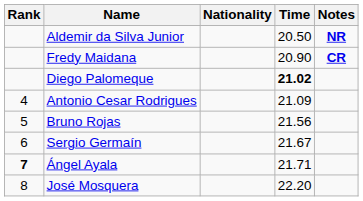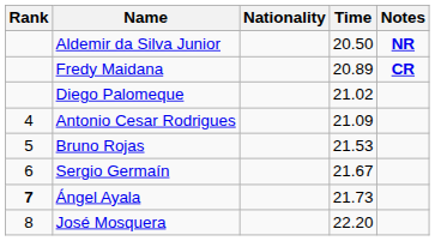 <table class="wikitable sortable" style="text-align:center">
 <tr>
 <th>Rank</th>
 <th>Name</th>
 <th>Nationality</th>
 <th>Time</th>
 <th>Notes</th>
 </tr>
 <tr>
 <td align=center></td>
 <td align=left><a href='#'>Aldemir da Silva Junior</a></td>
 <td align=left></td>
 <td>20.50</td>
 <td><strong><a href='#'>NR</a></strong></td>
 </tr>
 <tr>
 <td align=center></td>
 <td align=left><a href='#'>Fredy Maidana</a></td>
 <td align=left></td>
-<td>20.90</td>
+<td>20.89</td>
 <td><strong><a href='#'>CR</a></strong></td>
 </tr>
 <tr>
 <td align=center></td>
 <td align=left><a href='#'>Diego Palomeque</a></td>
 <td align=left></td>
-<td><strong>21.02</strong></td>
+<td>21.02</td>
 <td></td>
 </tr>
 <tr>
 <td align=center>4</td>
 <td align=left><a href='#'>Antonio Cesar Rodrigues</a></td>
 <td align=left></td>
 <td>21.09</td>
 <td></td>
 </tr>
 <tr>
 <td align=center>5</td>
 <td align=left><a href='#'>Bruno Rojas</a></td>
 <td align=left></td>
-<td>21.56</td>
+<td>21.53</td>
 <td></td>
 </tr>
 <tr>
 <td align=center>6</td>
 <td align=left><a href='#'>Sergio Germaín</a></td>
 <td align=left></td>
 <td>21.67</td>
 <td></td>
 </tr>
 <tr>
 <td align=center><strong>7</strong></td>
 <td align=left><a href='#'>Ángel Ayala</a></td>
 <td align=left></td>
-<td>21.71</td>
+<td>21.73</td>
 <td></td>
 </tr>
 <tr>
 <td align=center>8</td>
 <td align=left><a href='#'>José Mosquera</a></td>
 <td align=left></td>
 <td>22.20</td>
 <td></td>
 </tr>
 </table>
